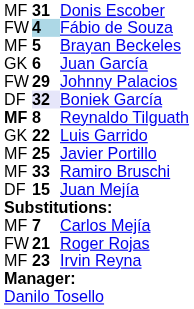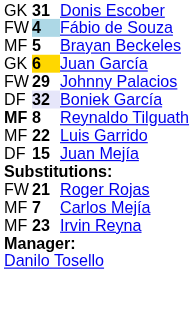 <table style = "font-size: 90%" cellspacing = "0" cellpadding = "0">
 <tr>
 <td colspan = 4></td>
 </tr>
 <tr>
 <th style="width:25px;"></th>
 <th style="width:25px;"></th>
 </tr>
 <tr>
-<td>MF</td>
+<td>GK</td>
 <td><strong>31</strong></td>
 <td> <a href='#'>Donis Escober</a></td>
 </tr>
 <tr>
 <td>FW</td>
 <td style="background: lightblue;"><strong>4</strong></td>
 <td> <a href='#'>Fábio de Souza</a></td>
 </tr>
 <tr>
 <td>MF</td>
 <td><strong>5</strong></td>
 <td> <a href='#'>Brayan Beckeles</a></td>
 </tr>
 <tr>
 <td>GK</td>
-<td><strong>6</strong></td>
+<td style="background: gold;"><strong>6</strong></td>
 <td> <a href='#'>Juan García</a></td>
 </tr>
 <tr>
 <td>FW</td>
 <td><strong>29</strong></td>
 <td> <a href='#'>Johnny Palacios</a></td>
 </tr>
 <tr>
 <td>DF</td>
 <td style="background: lavender;"><strong>32</strong></td>
 <td> <a href='#'>Boniek García</a></td>
 </tr>
 <tr>
 <td><strong>MF</strong></td>
 <td><strong>8</strong></td>
 <td> <a href='#'>Reynaldo Tilguath</a></td>
 <td></td>
 <td></td>
 </tr>
 <tr>
-<td>GK</td>
+<td>MF</td>
 <td><strong>22</strong></td>
 <td> <a href='#'>Luis Garrido</a></td>
-</tr>
-<tr>
-<td>MF</td>
-<td><strong>25</strong></td>
-<td> <a href='#'>Javier Portillo</a></td>
-<td></td>
-<td></td>
-</tr>
-<tr>
-<td>MF</td>
-<td><strong>33</strong></td>
-<td> <a href='#'>Ramiro Bruschi</a></td>
-<td></td>
-<td></td>
 </tr>
 <tr>
 <td>DF</td>
 <td><strong>15</strong></td>
 <td> <a href='#'>Juan Mejía</a></td>
 <td></td>
 <td></td>
 </tr>
 <tr>
 <td colspan = 3><strong>Substitutions:</strong></td>
 </tr>
 <tr>
-<td>MF</td>
-<td><strong>7</strong></td>
-<td> <a href='#'>Carlos Mejía</a></td>
+<td>FW</td>
+<td><strong>21</strong></td>
+<td> <a href='#'>Roger Rojas</a></td>
 <td></td>
 <td></td>
 </tr>
 <tr>
-<td>FW</td>
-<td><strong>21</strong></td>
-<td> <a href='#'>Roger Rojas</a></td>
+<td>MF</td>
+<td><strong>7</strong></td>
+<td> <a href='#'>Carlos Mejía</a></td>
 <td></td>
 <td></td>
 </tr>
 <tr>
 <td>MF</td>
 <td><strong>23</strong></td>
 <td> <a href='#'>Irvin Reyna</a></td>
 <td></td>
 <td></td>
 </tr>
 <tr>
 <td colspan = 3><strong>Manager:</strong></td>
 </tr>
 <tr>
 <td colspan = 3> <a href='#'>Danilo Tosello</a></td>
 </tr>
 </table>
